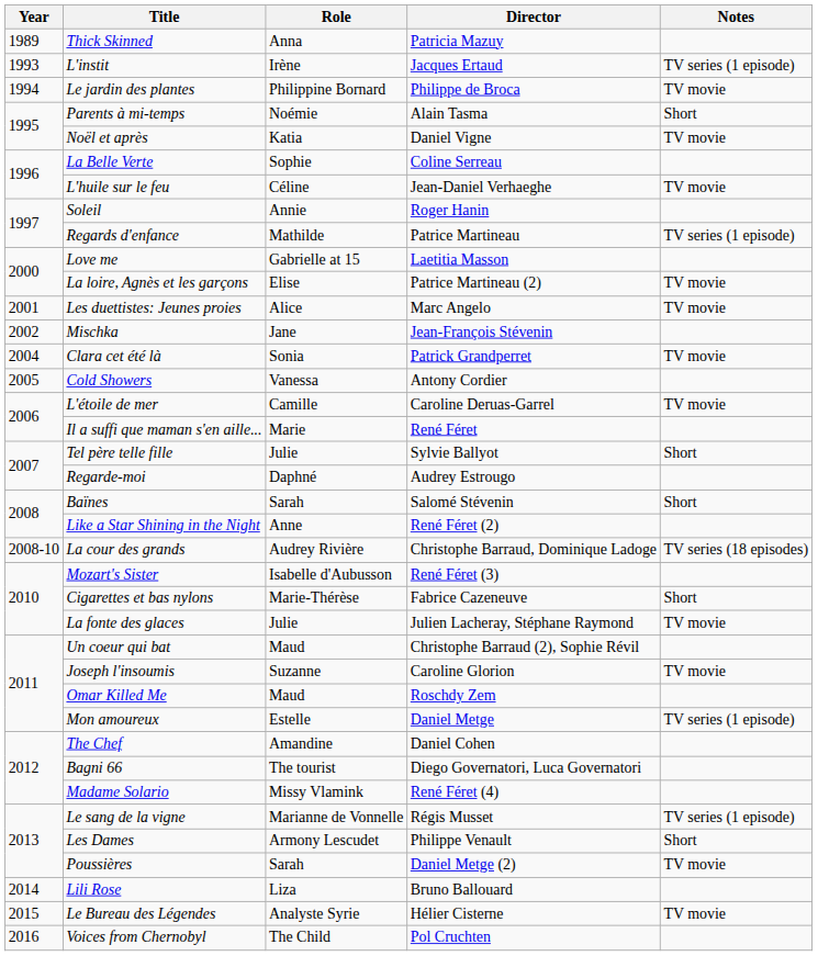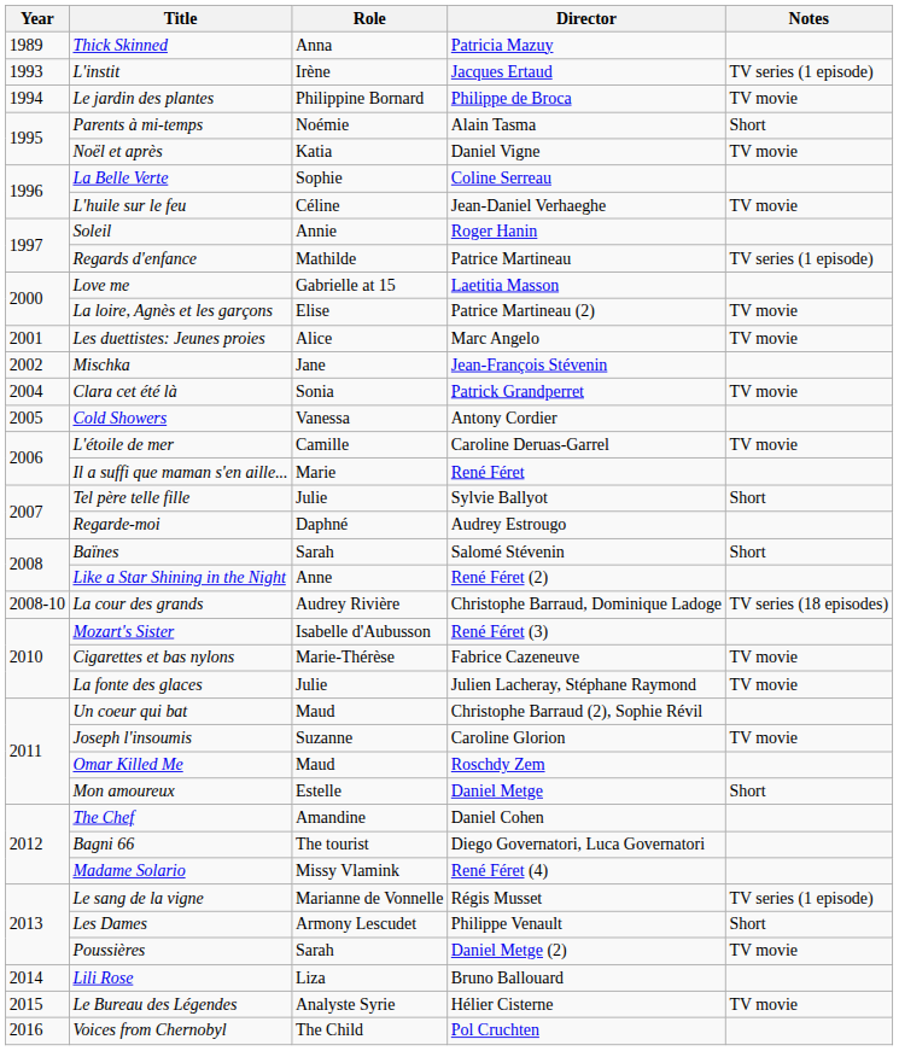 <table class="wikitable sortable">
 <tr>
 <th>Year</th>
 <th>Title</th>
 <th>Role</th>
 <th>Director</th>
 <th class="unsortable">Notes</th>
 </tr>
 <tr>
 <td>1989</td>
 <td><em><a href='#'>Thick Skinned</a></em></td>
 <td>Anna</td>
 <td><a href='#'>Patricia Mazuy</a></td>
 <td></td>
 </tr>
 <tr>
 <td>1993</td>
 <td><em>L'instit</em></td>
 <td>Irène</td>
 <td><a href='#'>Jacques Ertaud</a></td>
 <td>TV series (1 episode)</td>
 </tr>
 <tr>
 <td>1994</td>
 <td><em>Le jardin des plantes</em></td>
 <td>Philippine Bornard</td>
 <td><a href='#'>Philippe de Broca</a></td>
 <td>TV movie</td>
 </tr>
 <tr>
 <td rowspan=2>1995</td>
 <td><em>Parents à mi-temps</em></td>
 <td>Noémie</td>
 <td>Alain Tasma</td>
 <td>Short</td>
 </tr>
 <tr>
 <td><em>Noël et après</em></td>
 <td>Katia</td>
 <td>Daniel Vigne</td>
 <td>TV movie</td>
 </tr>
 <tr>
 <td rowspan=2>1996</td>
 <td><em><a href='#'>La Belle Verte</a></em></td>
 <td>Sophie</td>
 <td><a href='#'>Coline Serreau</a></td>
 <td></td>
 </tr>
 <tr>
 <td><em>L'huile sur le feu</em></td>
 <td>Céline</td>
 <td>Jean-Daniel Verhaeghe</td>
 <td>TV movie</td>
 </tr>
 <tr>
 <td rowspan=2>1997</td>
 <td><em>Soleil</em></td>
 <td>Annie</td>
 <td><a href='#'>Roger Hanin</a></td>
 <td></td>
 </tr>
 <tr>
 <td><em>Regards d'enfance</em></td>
 <td>Mathilde</td>
 <td>Patrice Martineau</td>
 <td>TV series (1 episode)</td>
 </tr>
 <tr>
 <td rowspan=2>2000</td>
 <td><em>Love me</em></td>
 <td>Gabrielle at 15</td>
 <td><a href='#'>Laetitia Masson</a></td>
 <td></td>
 </tr>
 <tr>
 <td><em>La loire, Agnès et les garçons</em></td>
 <td>Elise</td>
 <td>Patrice Martineau (2)</td>
 <td>TV movie</td>
 </tr>
 <tr>
 <td>2001</td>
 <td><em>Les duettistes: Jeunes proies</em></td>
 <td>Alice</td>
 <td>Marc Angelo</td>
 <td>TV movie</td>
 </tr>
 <tr>
 <td>2002</td>
 <td><em>Mischka</em></td>
 <td>Jane</td>
 <td><a href='#'>Jean-François Stévenin</a></td>
 <td></td>
 </tr>
 <tr>
 <td>2004</td>
 <td><em>Clara cet été là</em></td>
 <td>Sonia</td>
 <td><a href='#'>Patrick Grandperret</a></td>
 <td>TV movie</td>
 </tr>
 <tr>
 <td>2005</td>
 <td><em><a href='#'>Cold Showers</a></em></td>
 <td>Vanessa</td>
 <td>Antony Cordier</td>
 <td></td>
 </tr>
 <tr>
 <td rowspan=2>2006</td>
 <td><em>L'étoile de mer</em></td>
 <td>Camille</td>
 <td>Caroline Deruas-Garrel</td>
 <td>TV movie</td>
 </tr>
 <tr>
 <td><em>Il a suffi que maman s'en aille...</em></td>
 <td>Marie</td>
 <td><a href='#'>René Féret</a></td>
 <td></td>
 </tr>
 <tr>
 <td rowspan=2>2007</td>
 <td><em>Tel père telle fille</em></td>
 <td>Julie</td>
 <td>Sylvie Ballyot</td>
 <td>Short</td>
 </tr>
 <tr>
 <td><em>Regarde-moi</em></td>
 <td>Daphné</td>
 <td>Audrey Estrougo</td>
 <td></td>
 </tr>
 <tr>
 <td rowspan=2>2008</td>
 <td><em>Baïnes</em></td>
 <td>Sarah</td>
 <td>Salomé Stévenin</td>
 <td>Short</td>
 </tr>
 <tr>
 <td><em><a href='#'>Like a Star Shining in the Night</a></em></td>
 <td>Anne</td>
 <td><a href='#'>René Féret</a> (2)</td>
 <td></td>
 </tr>
 <tr>
 <td>2008-10</td>
 <td><em>La cour des grands</em></td>
 <td>Audrey Rivière</td>
 <td>Christophe Barraud, Dominique Ladoge</td>
 <td>TV series (18 episodes)</td>
 </tr>
 <tr>
 <td rowspan=3>2010</td>
 <td><em><a href='#'>Mozart's Sister</a></em></td>
 <td>Isabelle d'Aubusson</td>
 <td><a href='#'>René Féret</a> (3)</td>
 <td></td>
 </tr>
 <tr>
 <td><em>Cigarettes et bas nylons</em></td>
 <td>Marie-Thérèse</td>
 <td>Fabrice Cazeneuve</td>
-<td>Short</td>
+<td>TV movie</td>
 </tr>
 <tr>
 <td><em>La fonte des glaces</em></td>
 <td>Julie</td>
 <td>Julien Lacheray, Stéphane Raymond</td>
 <td>TV movie</td>
 </tr>
 <tr>
 <td rowspan=4>2011</td>
 <td><em>Un coeur qui bat</em></td>
 <td>Maud</td>
 <td>Christophe Barraud (2), Sophie Révil</td>
 <td></td>
 </tr>
 <tr>
 <td><em>Joseph l'insoumis</em></td>
 <td>Suzanne</td>
 <td>Caroline Glorion</td>
 <td>TV movie</td>
 </tr>
 <tr>
 <td><em><a href='#'>Omar Killed Me</a></em></td>
 <td>Maud</td>
 <td><a href='#'>Roschdy Zem</a></td>
 <td></td>
 </tr>
 <tr>
 <td><em>Mon amoureux</em></td>
 <td>Estelle</td>
 <td><a href='#'>Daniel Metge</a></td>
-<td>TV series (1 episode)</td>
+<td>Short</td>
 </tr>
 <tr>
 <td rowspan=3>2012</td>
 <td><em><a href='#'>The Chef</a></em></td>
 <td>Amandine</td>
 <td>Daniel Cohen</td>
 <td></td>
 </tr>
 <tr>
 <td><em>Bagni 66</em></td>
 <td>The tourist</td>
 <td>Diego Governatori, Luca Governatori</td>
 <td></td>
 </tr>
 <tr>
 <td><em><a href='#'>Madame Solario</a></em></td>
 <td>Missy Vlamink</td>
 <td><a href='#'>René Féret</a> (4)</td>
 <td></td>
 </tr>
 <tr>
 <td rowspan=3>2013</td>
 <td><em>Le sang de la vigne</em></td>
 <td>Marianne de Vonnelle</td>
 <td>Régis Musset</td>
 <td>TV series (1 episode)</td>
 </tr>
 <tr>
 <td><em>Les Dames</em></td>
 <td>Armony Lescudet</td>
 <td>Philippe Venault</td>
 <td>Short</td>
 </tr>
 <tr>
 <td><em>Poussières</em></td>
 <td>Sarah</td>
 <td><a href='#'>Daniel Metge</a> (2)</td>
 <td>TV movie</td>
 </tr>
 <tr>
 <td rowspan=1>2014</td>
 <td><em><a href='#'>Lili Rose</a></em></td>
 <td>Liza</td>
 <td>Bruno Ballouard</td>
 <td></td>
 </tr>
 <tr>
 <td rowspan=1>2015</td>
 <td><em>Le Bureau des Légendes</em></td>
 <td>Analyste Syrie</td>
 <td>Hélier Cisterne</td>
 <td>TV movie</td>
 </tr>
 <tr>
 <td rowspan=1>2016</td>
 <td><em>Voices from Chernobyl</em></td>
 <td>The Child</td>
 <td><a href='#'>Pol Cruchten</a></td>
 <td></td>
 </tr>
 </table>
